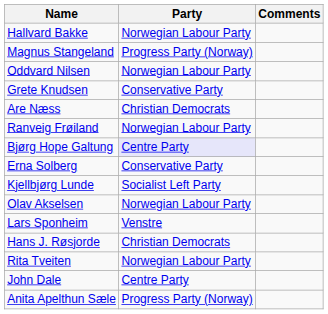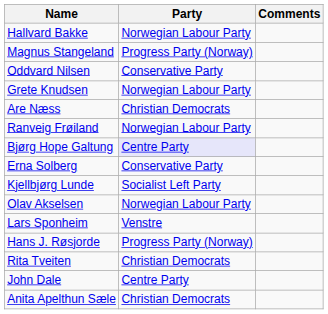 <table class="wikitable">
 <tr>
 <th>Name</th>
 <th>Party</th>
 <th>Comments</th>
 </tr>
 <tr>
 <td><a href='#'>Hallvard Bakke</a></td>
 <td><a href='#'>Norwegian Labour Party</a></td>
 <td></td>
 </tr>
 <tr>
 <td><a href='#'>Magnus Stangeland</a></td>
 <td><a href='#'>Progress Party (Norway)</a></td>
 <td></td>
 </tr>
 <tr>
 <td><a href='#'>Oddvard Nilsen</a></td>
-<td><a href='#'>Norwegian Labour Party</a></td>
+<td><a href='#'>Conservative Party</a></td>
 <td></td>
 </tr>
 <tr>
 <td><a href='#'>Grete Knudsen</a></td>
-<td><a href='#'>Conservative Party</a></td>
+<td><a href='#'>Norwegian Labour Party</a></td>
 <td></td>
 </tr>
 <tr>
 <td><a href='#'>Are Næss</a></td>
 <td><a href='#'>Christian Democrats</a></td>
 <td></td>
 </tr>
 <tr>
 <td><a href='#'>Ranveig Frøiland</a></td>
 <td><a href='#'>Norwegian Labour Party</a></td>
 <td></td>
 </tr>
 <tr>
 <td><a href='#'>Bjørg Hope Galtung</a></td>
 <td style="background: lavender;"><a href='#'>Centre Party</a></td>
 <td></td>
 </tr>
 <tr>
 <td><a href='#'>Erna Solberg</a></td>
 <td><a href='#'>Conservative Party</a></td>
 <td></td>
 </tr>
 <tr>
 <td><a href='#'>Kjellbjørg Lunde</a></td>
 <td><a href='#'>Socialist Left Party</a></td>
 <td></td>
 </tr>
 <tr>
 <td><a href='#'>Olav Akselsen</a></td>
 <td><a href='#'>Norwegian Labour Party</a></td>
 <td></td>
 </tr>
 <tr>
 <td><a href='#'>Lars Sponheim</a></td>
 <td><a href='#'>Venstre</a></td>
 <td></td>
 </tr>
 <tr>
 <td><a href='#'>Hans J. Røsjorde</a></td>
-<td><a href='#'>Christian Democrats</a></td>
+<td><a href='#'>Progress Party (Norway)</a></td>
 <td></td>
 </tr>
 <tr>
 <td><a href='#'>Rita Tveiten</a></td>
-<td><a href='#'>Norwegian Labour Party</a></td>
+<td><a href='#'>Christian Democrats</a></td>
 <td></td>
 </tr>
 <tr>
 <td><a href='#'>John Dale</a></td>
 <td><a href='#'>Centre Party</a></td>
 <td></td>
 </tr>
 <tr>
 <td><a href='#'>Anita Apelthun Sæle</a></td>
-<td><a href='#'>Progress Party (Norway)</a></td>
+<td><a href='#'>Christian Democrats</a></td>
 <td></td>
 </tr>
 </table>
